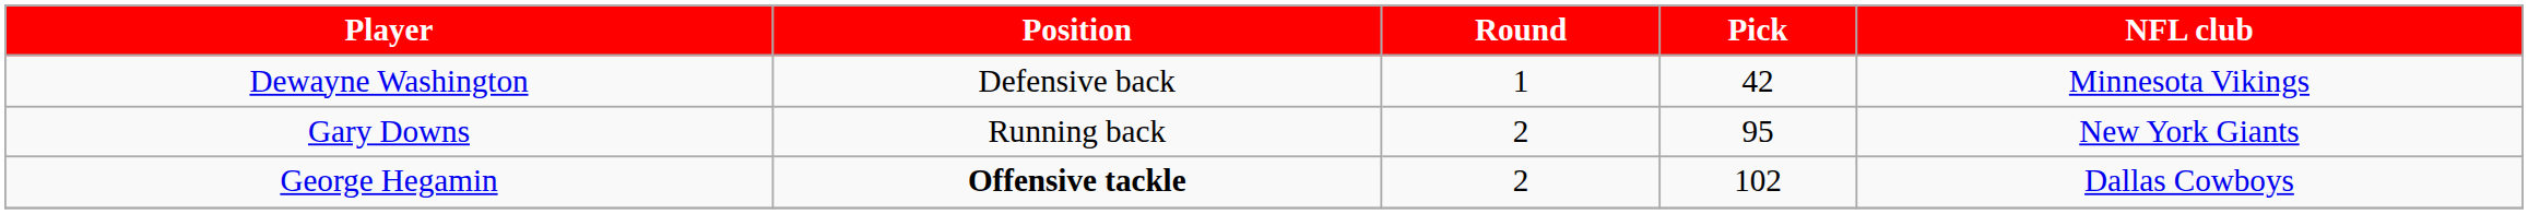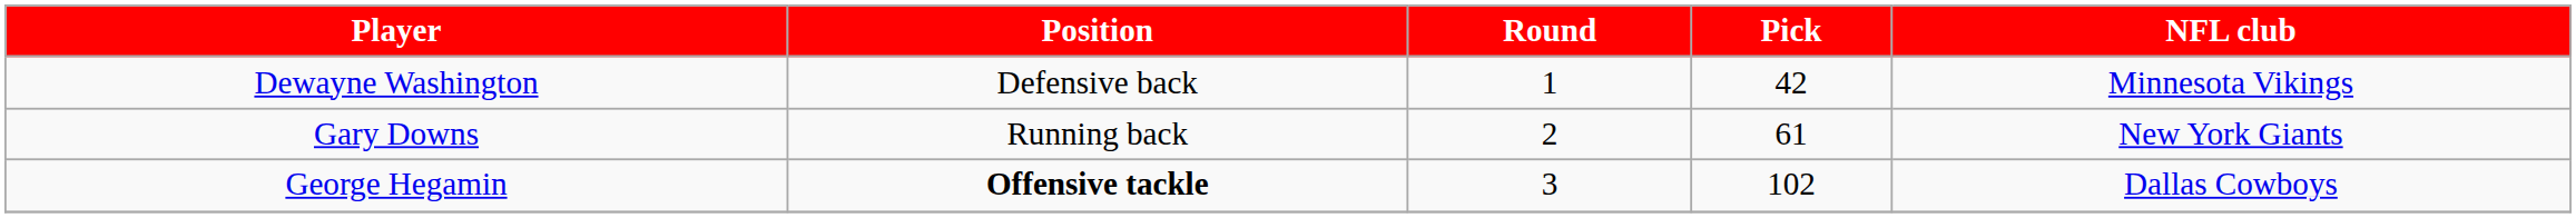 <table class="wikitable" width="80%">
 <tr align="center"  style="background:red;color:white;">
 <td><strong>Player</strong></td>
 <td><strong>Position</strong></td>
 <td><strong>Round</strong></td>
 <td><strong>Pick</strong></td>
 <td><strong>NFL club</strong></td>
 </tr>
 <tr align="center" bgcolor="">
 <td><a href='#'>Dewayne Washington</a></td>
 <td>Defensive back</td>
 <td>1</td>
 <td>42</td>
 <td><a href='#'>Minnesota Vikings</a></td>
 </tr>
 <tr align="center" bgcolor="">
 <td><a href='#'>Gary Downs</a></td>
 <td>Running back</td>
 <td>2</td>
-<td>95</td>
+<td>61</td>
 <td><a href='#'>New York Giants</a></td>
 </tr>
 <tr align="center" bgcolor="">
 <td><a href='#'>George Hegamin</a></td>
 <td><strong>Offensive tackle</strong></td>
-<td>2</td>
+<td>3</td>
 <td>102</td>
 <td><a href='#'>Dallas Cowboys</a></td>
 </tr>
 <tr align="center" bgcolor="">
 </tr>
 </table>
